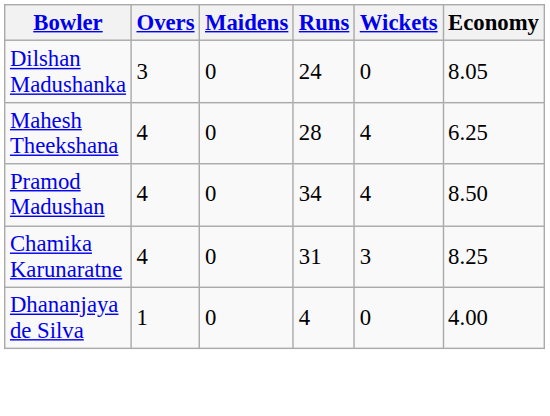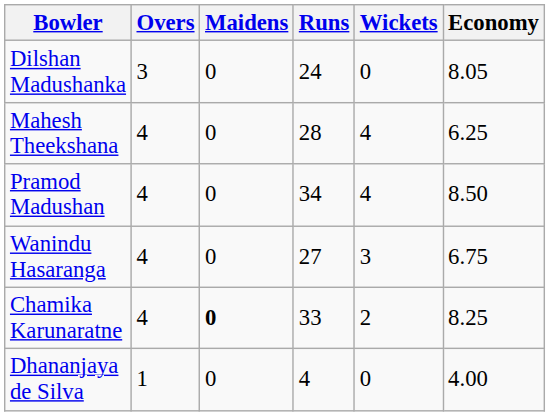 <table class=wikitable style="width: 60%;">
 <tr>
 <th width="25%"><a href='#'>Bowler</a></th>
 <th><a href='#'>Overs</a></th>
 <th><a href='#'>Maidens</a></th>
 <th><a href='#'>Runs</a></th>
 <th><a href='#'>Wickets</a></th>
 <th>Economy</th>
 </tr>
 <tr>
 <td><a href='#'>Dilshan Madushanka</a></td>
 <td>3</td>
 <td>0</td>
 <td>24</td>
 <td>0</td>
 <td>8.05</td>
 </tr>
 <tr>
 <td><a href='#'>Mahesh Theekshana</a></td>
 <td>4</td>
 <td>0</td>
 <td>28</td>
 <td>4</td>
 <td>6.25</td>
 </tr>
 <tr>
 <td><a href='#'>Pramod Madushan</a></td>
 <td>4</td>
 <td>0</td>
 <td>34</td>
 <td>4</td>
 <td>8.50</td>
 </tr>
 <tr>
+<td><a href='#'>Wanindu Hasaranga</a></td>
+<td>4</td>
+<td>0</td>
+<td>27</td>
+<td>3</td>
+<td>6.75</td>
+</tr>
+<tr>
 <td><a href='#'>Chamika Karunaratne</a></td>
 <td>4</td>
-<td>0</td>
-<td>31</td>
-<td>3</td>
+<td><strong>0</strong></td>
+<td>33</td>
+<td>2</td>
 <td>8.25</td>
 </tr>
 <tr>
 <td><a href='#'>Dhananjaya de Silva</a></td>
 <td>1</td>
 <td>0</td>
 <td>4</td>
 <td>0</td>
 <td>4.00</td>
 </tr>
 </table>
